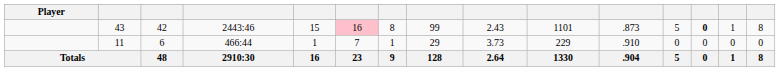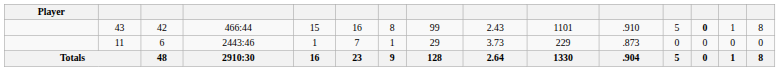 <table class="wikitable sortable" style="width:100%;">
 <tr style="text-align:center; background:#ddd;">
 <th>Player</th>
 <th></th>
 <th></th>
 <th></th>
 <th></th>
 <th></th>
 <th></th>
 <th></th>
 <th></th>
 <th></th>
 <th></th>
 <th></th>
 <th></th>
 <th></th>
 <th></th>
 </tr>
 <tr align=center>
 <td></td>
 <td>43</td>
 <td>42</td>
-<td>2443:46</td>
+<td>466:44</td>
 <td>15</td>
-<td style="background: pink;">16</td>
+<td>16</td>
 <td>8</td>
 <td>99</td>
 <td>2.43</td>
 <td>1101</td>
-<td>.873</td>
+<td>.910</td>
 <td>5</td>
 <td><strong>0</strong></td>
 <td>1</td>
 <td>8</td>
 </tr>
 <tr align=center>
 <td></td>
 <td>11</td>
 <td>6</td>
-<td>466:44</td>
+<td>2443:46</td>
 <td>1</td>
 <td>7</td>
 <td>1</td>
 <td>29</td>
 <td>3.73</td>
 <td>229</td>
-<td>.910</td>
+<td>.873</td>
 <td>0</td>
 <td>0</td>
 <td>0</td>
 <td>0</td>
 </tr>
 <tr class="unsortable">
 <th colspan=2>Totals</th>
 <th>48</th>
 <th>2910:30</th>
 <th>16</th>
 <th>23</th>
 <th>9</th>
 <th>128</th>
 <th>2.64</th>
 <th>1330</th>
 <th>.904</th>
 <th>5</th>
 <th>0</th>
 <th>1</th>
 <th>8</th>
 </tr>
 </table>
